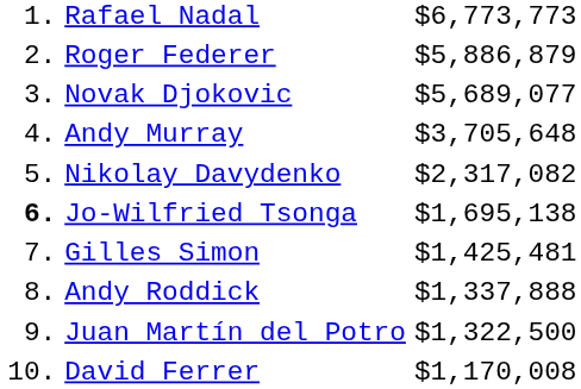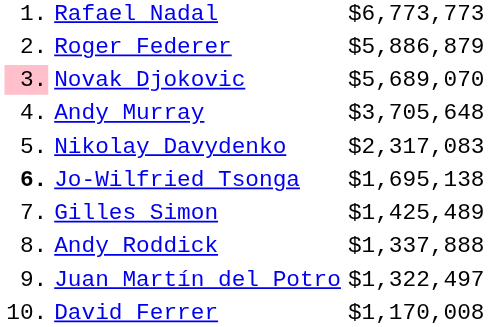 <table>
 <tr>
 <td align="right">1.</td>
 <td> <a href='#'>Rafael Nadal</a></td>
 <td align="right">$6,773,773</td>
 </tr>
 <tr>
 <td align="right">2.</td>
 <td> <a href='#'>Roger Federer</a></td>
 <td align="right">$5,886,879</td>
 </tr>
 <tr>
-<td align="right">3.</td>
+<td align="right" style="background: pink;">3.</td>
 <td> <a href='#'>Novak Djokovic</a></td>
-<td align="right">$5,689,077</td>
+<td align="right">$5,689,070</td>
 </tr>
 <tr>
 <td align="right">4.</td>
 <td> <a href='#'>Andy Murray</a></td>
 <td align="right">$3,705,648</td>
 </tr>
 <tr>
 <td align="right">5.</td>
 <td> <a href='#'>Nikolay Davydenko</a></td>
-<td align="right">$2,317,082</td>
+<td align="right">$2,317,083</td>
 </tr>
 <tr>
 <td align="right"><strong>6.</strong></td>
 <td> <a href='#'>Jo-Wilfried Tsonga</a></td>
 <td align="right">$1,695,138</td>
 </tr>
 <tr>
 <td align="right">7.</td>
 <td> <a href='#'>Gilles Simon</a></td>
-<td align="right">$1,425,481</td>
+<td align="right">$1,425,489</td>
 </tr>
 <tr>
 <td align="right">8.</td>
 <td> <a href='#'>Andy Roddick</a></td>
 <td align="right">$1,337,888</td>
 </tr>
 <tr>
 <td align="right">9.</td>
 <td> <a href='#'>Juan Martín del Potro</a></td>
-<td align="right">$1,322,500</td>
+<td align="right">$1,322,497</td>
 </tr>
 <tr>
 <td align="right">10.</td>
 <td> <a href='#'>David Ferrer</a></td>
 <td align="right">$1,170,008</td>
 </tr>
 </table>
